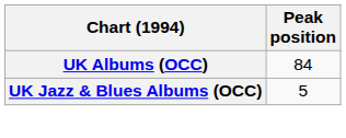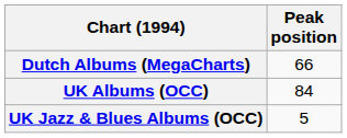 <table class="wikitable sortable plainrowheaders" style="text-align:center">
 <tr>
 <th scope="col">Chart (1994)</th>
 <th scope="col">Peak<br>position</th>
+</tr>
+<tr>
+<th scope="row"><a href='#'>Dutch Albums</a> (<a href='#'>MegaCharts</a>)</th>
+<td>66</td>
 </tr>
 <tr>
 <th scope="row"><a href='#'>UK Albums</a> (<a href='#'>OCC</a>)</th>
 <td>84</td>
 </tr>
 <tr>
 <th scope="row"><a href='#'>UK Jazz & Blues Albums</a> (OCC)</th>
 <td>5</td>
 </tr>
 </table>
